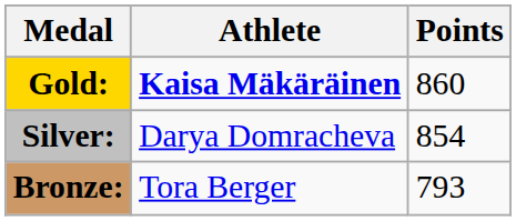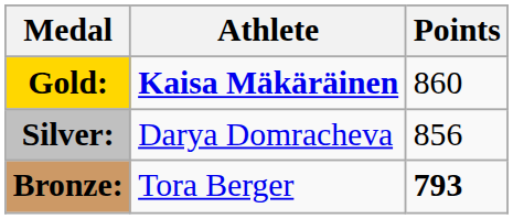 <table class="wikitable">
 <tr>
 <th><strong>Medal</strong></th>
 <th><strong>Athlete</strong></th>
 <th><strong>Points</strong></th>
 </tr>
 <tr>
 <td style="text-align:center;background-color:gold;"><strong>Gold:</strong></td>
 <td> <strong><a href='#'>Kaisa Mäkäräinen</a></strong></td>
 <td>860</td>
 </tr>
 <tr>
 <td style="text-align:center;background-color:silver;"><strong>Silver:</strong></td>
 <td> <a href='#'>Darya Domracheva</a></td>
-<td>854</td>
+<td>856</td>
 </tr>
 <tr>
 <td style="text-align:center;background-color:#CC9966;"><strong>Bronze:</strong></td>
 <td> <a href='#'>Tora Berger</a></td>
-<td>793</td>
+<td><strong>793</strong></td>
 </tr>
 </table>
